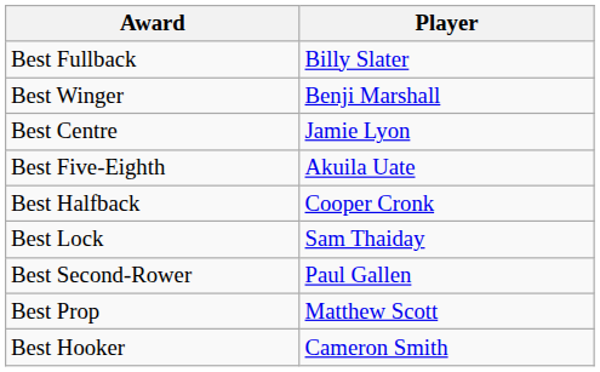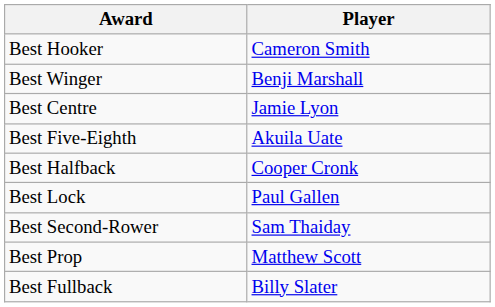 <table class="wikitable">
 <tr>
 <th width=200>Award</th>
 <th width=200 abbr="Player">Player</th>
 </tr>
 <tr>
-<td>Best Fullback</td>
-<td> <a href='#'>Billy Slater</a></td>
+<td>Best Hooker</td>
+<td> <a href='#'>Cameron Smith</a></td>
 </tr>
 <tr>
 <td>Best Winger</td>
 <td> <a href='#'>Benji Marshall</a></td>
 </tr>
 <tr>
 <td>Best Centre</td>
 <td> <a href='#'>Jamie Lyon</a></td>
 </tr>
 <tr>
 <td>Best Five-Eighth</td>
 <td> <a href='#'>Akuila Uate</a></td>
 </tr>
 <tr>
 <td>Best Halfback</td>
 <td> <a href='#'>Cooper Cronk</a></td>
 </tr>
 <tr>
 <td>Best Lock</td>
-<td> <a href='#'>Sam Thaiday</a></td>
+<td> <a href='#'>Paul Gallen</a></td>
 </tr>
 <tr>
 <td>Best Second-Rower</td>
-<td> <a href='#'>Paul Gallen</a></td>
+<td> <a href='#'>Sam Thaiday</a></td>
 </tr>
 <tr>
 <td>Best Prop</td>
 <td> <a href='#'>Matthew Scott</a></td>
 </tr>
 <tr>
-<td>Best Hooker</td>
-<td> <a href='#'>Cameron Smith</a></td>
+<td>Best Fullback</td>
+<td> <a href='#'>Billy Slater</a></td>
 </tr>
 </table>
